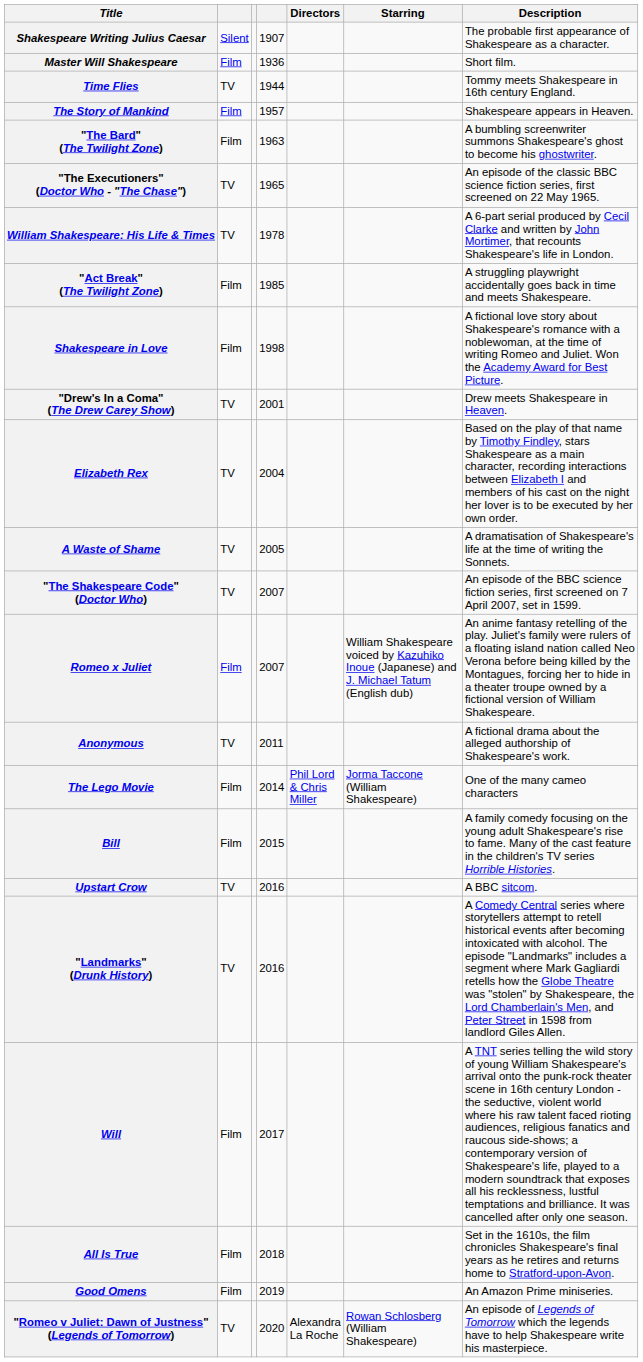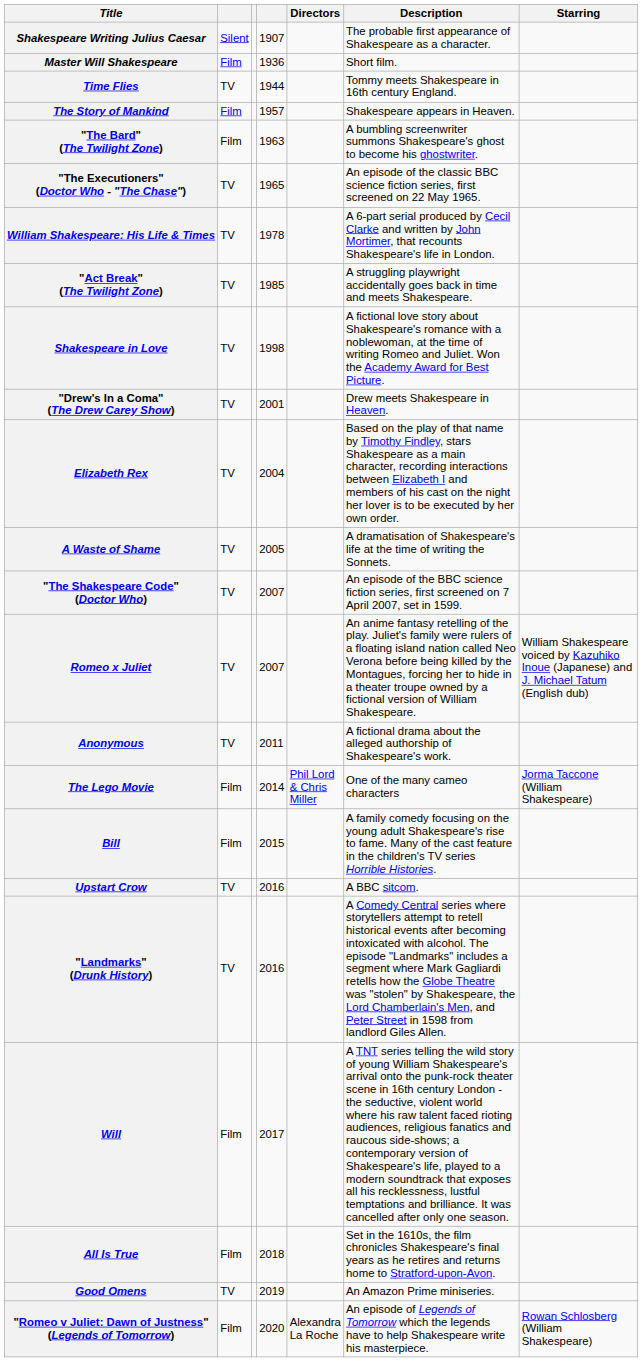 <table class="wikitable sortable">
 <tr>
 <th scope="col"><em>Title</em></th>
 <th scope="col"></th>
 <th scope="col"></th>
 <th scope="col"></th>
 <th scope="col" class="unsortable">Directors</th>
+<th scope="col" class="unsortable" style="min-width: 15em">Description</th>
 <th scope="col" class="unsortable" style="min-width: 10em">Starring</th>
-<th scope="col" class="unsortable" style="min-width: 15em">Description</th>
 </tr>
 <tr>
 <th scope="row" style="white-space: nowrap"><em>Shakespeare Writing Julius Caesar</em></th>
 <td><a href='#'>Silent</a></td>
 <td></td>
 <td>1907</td>
 <td></td>
+<td>The probable first appearance of Shakespeare as a character.</td>
 <td></td>
-<td>The probable first appearance of Shakespeare as a character.</td>
 </tr>
 <tr>
 <th scope="row" style="white-space: nowrap"><em>Master Will Shakespeare</em></th>
 <td><a href='#'>Film</a></td>
 <td></td>
 <td>1936</td>
 <td></td>
+<td>Short film.</td>
 <td></td>
-<td>Short film.</td>
 </tr>
 <tr>
 <th scope="row" style="white-space: nowrap"><em><a href='#'>Time Flies</a></em></th>
 <td>TV</td>
 <td></td>
 <td>1944</td>
 <td></td>
+<td>Tommy meets Shakespeare in 16th century England.</td>
 <td></td>
-<td>Tommy meets Shakespeare in 16th century England.</td>
 </tr>
 <tr>
 <th scope="row" style="white-space: nowrap"><em><a href='#'>The Story of Mankind</a></em></th>
 <td><a href='#'>Film</a></td>
 <td></td>
 <td>1957</td>
 <td></td>
+<td>Shakespeare appears in Heaven.</td>
 <td></td>
-<td>Shakespeare appears in Heaven.</td>
 </tr>
 <tr>
 <th scope="row" style="white-space: nowrap">"<a href='#'>The Bard</a>"<br>(<em><a href='#'>The Twilight Zone</a></em>)</th>
 <td>Film</td>
 <td></td>
 <td>1963</td>
 <td></td>
+<td>A bumbling screenwriter summons Shakespeare's ghost to become his <a href='#'>ghostwriter</a>.</td>
 <td></td>
-<td>A bumbling screenwriter summons Shakespeare's ghost to become his <a href='#'>ghostwriter</a>.</td>
 </tr>
 <tr>
 <th scope="row" style="white-space: nowrap">"The Executioners"<br>(<em><a href='#'>Doctor Who</a> - "<a href='#'>The Chase</a>"</em>)</th>
 <td>TV</td>
 <td></td>
 <td>1965</td>
 <td></td>
+<td>An episode of the classic BBC science fiction series, first screened on 22 May 1965.</td>
 <td></td>
-<td>An episode of the classic BBC science fiction series, first screened on 22 May 1965.</td>
 </tr>
 <tr>
 <th scope="row" style="white-space: nowrap"><em><a href='#'>William Shakespeare: His Life & Times</a></em></th>
 <td>TV</td>
 <td></td>
 <td>1978</td>
 <td></td>
+<td>A 6-part serial produced by <a href='#'>Cecil Clarke</a> and written by <a href='#'>John Mortimer</a>, that recounts Shakespeare's life in London.</td>
 <td></td>
-<td>A 6-part serial produced by <a href='#'>Cecil Clarke</a> and written by <a href='#'>John Mortimer</a>, that recounts Shakespeare's life in London.</td>
 </tr>
 <tr>
 <th scope="row" style="white-space: nowrap">"<a href='#'>Act Break</a>" <br> (<em><a href='#'>The Twilight Zone</a></em>)</th>
-<td>Film</td>
+<td>TV</td>
 <td></td>
 <td>1985</td>
 <td></td>
+<td>A struggling playwright accidentally goes back in time and meets Shakespeare.</td>
 <td></td>
-<td>A struggling playwright accidentally goes back in time and meets Shakespeare.</td>
 </tr>
 <tr>
 <th scope="row" style="white-space: nowrap"><em><a href='#'>Shakespeare in Love</a></em></th>
-<td>Film</td>
+<td>TV</td>
 <td></td>
 <td>1998</td>
 <td></td>
+<td>A fictional love story about Shakespeare's romance with a noblewoman, at the time of writing Romeo and Juliet. Won the <a href='#'>Academy Award for Best Picture</a>.</td>
 <td></td>
-<td>A fictional love story about Shakespeare's romance with a noblewoman, at the time of writing Romeo and Juliet. Won the <a href='#'>Academy Award for Best Picture</a>.</td>
 </tr>
 <tr>
 <th scope="row" style="white-space: nowrap">"Drew's In a Coma" <br>(<em><a href='#'>The Drew Carey Show</a></em>)</th>
 <td>TV</td>
 <td></td>
 <td>2001</td>
 <td></td>
+<td>Drew meets Shakespeare in <a href='#'>Heaven</a>.</td>
 <td></td>
-<td>Drew meets Shakespeare in <a href='#'>Heaven</a>.</td>
 </tr>
 <tr>
 <th scope="row" style="white-space: nowrap"><em><a href='#'>Elizabeth Rex</a></em></th>
 <td>TV</td>
 <td></td>
 <td>2004</td>
 <td></td>
+<td>Based on the play of that name by <a href='#'>Timothy Findley</a>, stars Shakespeare as a main character, recording interactions between <a href='#'>Elizabeth I</a> and members of his cast on the night her lover is to be executed by her own order.</td>
 <td></td>
-<td>Based on the play of that name by <a href='#'>Timothy Findley</a>, stars Shakespeare as a main character, recording interactions between <a href='#'>Elizabeth I</a> and members of his cast on the night her lover is to be executed by her own order.</td>
 </tr>
 <tr>
 <th scope="row" style="white-space: nowrap"><em><a href='#'>A Waste of Shame</a></em></th>
 <td>TV</td>
 <td></td>
 <td>2005</td>
 <td></td>
+<td>A dramatisation of Shakespeare's life at the time of writing the Sonnets.</td>
 <td></td>
-<td>A dramatisation of Shakespeare's life at the time of writing the Sonnets.</td>
 </tr>
 <tr>
 <th scope="row" style="white-space: nowrap">"<a href='#'>The Shakespeare Code</a>"<br>(<em><a href='#'>Doctor Who</a></em>)</th>
 <td>TV</td>
 <td></td>
 <td>2007</td>
 <td></td>
+<td>An episode of the BBC science fiction series, first screened on 7 April 2007, set in 1599.</td>
 <td></td>
-<td>An episode of the BBC science fiction series, first screened on 7 April 2007, set in 1599.</td>
 </tr>
 <tr>
 <th scope="row" style="white-space: nowrap"><em><a href='#'>Romeo x Juliet</a></em></th>
-<td><a href='#'>Film</a></td>
+<td>TV</td>
 <td></td>
 <td>2007</td>
 <td></td>
+<td>An anime fantasy retelling of the play. Juliet's family were rulers of a floating island nation called Neo Verona before being killed by the Montagues, forcing her to hide in a theater troupe owned by a fictional version of William Shakespeare.</td>
 <td>William Shakespeare voiced by <a href='#'>Kazuhiko Inoue</a> (Japanese) and <a href='#'>J. Michael Tatum</a> (English dub)</td>
-<td>An anime fantasy retelling of the play. Juliet's family were rulers of a floating island nation called Neo Verona before being killed by the Montagues, forcing her to hide in a theater troupe owned by a fictional version of William Shakespeare.</td>
 </tr>
 <tr>
 <th scope="row" style="white-space: nowrap"><em><a href='#'>Anonymous</a></em></th>
 <td>TV</td>
 <td></td>
 <td>2011</td>
 <td></td>
+<td>A fictional drama about the alleged authorship of Shakespeare's work.</td>
 <td></td>
-<td>A fictional drama about the alleged authorship of Shakespeare's work.</td>
 </tr>
 <tr>
 <th><em><a href='#'>The Lego Movie</a></em></th>
 <td>Film</td>
 <td></td>
 <td>2014</td>
 <td><a href='#'>Phil Lord & Chris Miller</a></td>
+<td>One of the many cameo characters</td>
 <td><a href='#'>Jorma Taccone</a> (William Shakespeare)</td>
-<td>One of the many cameo characters</td>
 </tr>
 <tr>
 <th scope="row" style="white-space: nowrap"><em><a href='#'>Bill</a></em></th>
 <td>Film</td>
 <td></td>
 <td>2015</td>
 <td></td>
+<td>A family comedy focusing on the young adult Shakespeare's rise to fame. Many of the cast feature in the children's TV series <em><a href='#'>Horrible Histories</a></em>.</td>
 <td></td>
-<td>A family comedy focusing on the young adult Shakespeare's rise to fame. Many of the cast feature in the children's TV series <em><a href='#'>Horrible Histories</a></em>.</td>
 </tr>
 <tr>
 <th scope="row" style="white-space: nowrap"><em><a href='#'>Upstart Crow</a></em></th>
 <td>TV</td>
 <td></td>
 <td>2016</td>
 <td></td>
+<td>A BBC <a href='#'>sitcom</a>.</td>
 <td></td>
-<td>A BBC <a href='#'>sitcom</a>.</td>
 </tr>
 <tr>
 <th scope="row" style="white-space: nowrap">"<a href='#'>Landmarks</a>"<br> (<em><a href='#'>Drunk History</a></em>)</th>
 <td>TV</td>
 <td></td>
 <td>2016</td>
 <td></td>
+<td>A <a href='#'>Comedy Central</a> series where storytellers attempt to retell historical events after becoming intoxicated with alcohol.  The episode "Landmarks" includes a segment where Mark Gagliardi retells how the <a href='#'>Globe Theatre</a> was "stolen" by Shakespeare, the <a href='#'>Lord Chamberlain's Men</a>, and <a href='#'>Peter Street</a> in 1598 from landlord Giles Allen.</td>
 <td></td>
-<td>A <a href='#'>Comedy Central</a> series where storytellers attempt to retell historical events after becoming intoxicated with alcohol.  The episode "Landmarks" includes a segment where Mark Gagliardi retells how the <a href='#'>Globe Theatre</a> was "stolen" by Shakespeare, the <a href='#'>Lord Chamberlain's Men</a>, and <a href='#'>Peter Street</a> in 1598 from landlord Giles Allen.</td>
 </tr>
 <tr>
 <th scope="row" style="white-space: nowrap"><em><a href='#'>Will</a></em></th>
 <td>Film</td>
 <td></td>
 <td>2017</td>
 <td></td>
+<td>A <a href='#'>TNT</a> series telling the wild story of young William Shakespeare's arrival onto the punk-rock theater scene in 16th century London - the seductive, violent world where his raw talent faced rioting audiences, religious fanatics and raucous side-shows; a contemporary version of Shakespeare's life, played to a modern soundtrack that exposes all his recklessness, lustful temptations and brilliance. It was cancelled after only one season.</td>
 <td></td>
-<td>A <a href='#'>TNT</a> series telling the wild story of young William Shakespeare's arrival onto the punk-rock theater scene in 16th century London - the seductive, violent world where his raw talent faced rioting audiences, religious fanatics and raucous side-shows; a contemporary version of Shakespeare's life, played to a modern soundtrack that exposes all his recklessness, lustful temptations and brilliance. It was cancelled after only one season.</td>
 </tr>
 <tr>
 <th scope="row" style="white-space: nowrap"><em><a href='#'>All Is True</a></em></th>
 <td>Film</td>
 <td></td>
 <td>2018</td>
 <td></td>
+<td>Set in the 1610s, the film chronicles Shakespeare's final years as he retires and returns home to <a href='#'>Stratford-upon-Avon</a>.</td>
 <td></td>
-<td>Set in the 1610s, the film chronicles Shakespeare's final years as he retires and returns home to <a href='#'>Stratford-upon-Avon</a>.</td>
 </tr>
 <tr>
 <th scope="row" style="white-space: nowrap"><em><a href='#'>Good Omens</a></em></th>
-<td>Film</td>
+<td>TV</td>
 <td></td>
 <td>2019</td>
 <td></td>
+<td>An Amazon Prime miniseries.</td>
 <td></td>
-<td>An Amazon Prime miniseries.</td>
 </tr>
 <tr>
 <th>"<a href='#'>Romeo v Juliet: Dawn of Justness</a>"<br> (<em><a href='#'>Legends of Tomorrow</a></em>)</th>
-<td>TV</td>
+<td>Film</td>
 <td></td>
 <td>2020</td>
 <td>Alexandra La Roche</td>
+<td>An episode of <em><a href='#'>Legends of Tomorrow</a></em> which the legends have to help Shakespeare write his masterpiece.</td>
 <td><a href='#'>Rowan Schlosberg</a> (William Shakespeare)</td>
-<td>An episode of <em><a href='#'>Legends of Tomorrow</a></em> which the legends have to help Shakespeare write his masterpiece.</td>
 </tr>
 </table>
